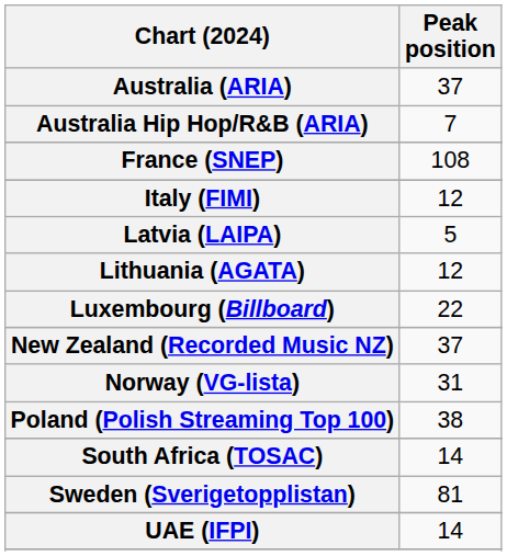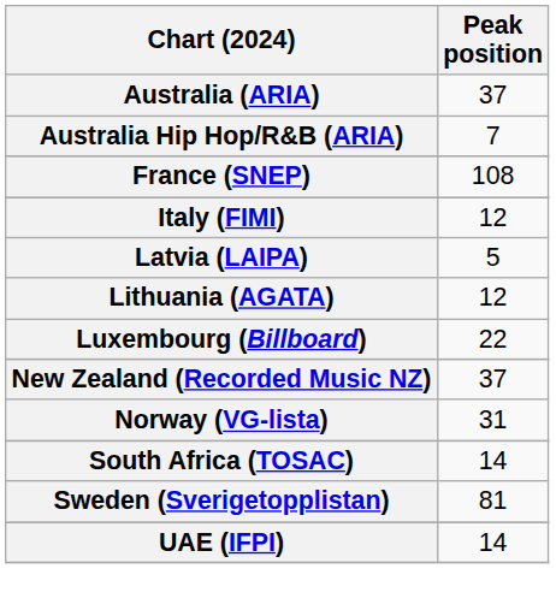 <table class="wikitable sortable plainrowheaders" style="text-align:center">
 <tr>
 <th scope="col">Chart (2024)</th>
 <th scope="col">Peak<br>position</th>
 </tr>
 <tr>
 <th scope="row">Australia (<a href='#'>ARIA</a>)</th>
 <td>37</td>
 </tr>
 <tr>
 <th scope="row">Australia Hip Hop/R&B (<a href='#'>ARIA</a>)</th>
 <td>7</td>
 </tr>
 <tr>
 </tr>
 <tr>
 </tr>
 <tr>
 </tr>
 <tr>
 <th scope="row">France (<a href='#'>SNEP</a>)</th>
 <td>108</td>
 </tr>
 <tr>
 </tr>
 <tr>
 </tr>
 <tr>
 <th scope="row">Italy (<a href='#'>FIMI</a>)</th>
 <td>12</td>
 </tr>
 <tr>
 <th scope="row">Latvia (<a href='#'>LAIPA</a>)</th>
 <td>5</td>
 </tr>
 <tr>
 <th scope="row">Lithuania (<a href='#'>AGATA</a>)</th>
 <td>12</td>
 </tr>
 <tr>
 <th scope="row">Luxembourg (<em><a href='#'>Billboard</a></em>)</th>
 <td>22</td>
 </tr>
 <tr>
 </tr>
 <tr>
 <th scope="row">New Zealand (<a href='#'>Recorded Music NZ</a>)</th>
 <td>37</td>
 </tr>
 <tr>
 <th scope="row">Norway (<a href='#'>VG-lista</a>)</th>
 <td>31</td>
 </tr>
 <tr>
-<th scope="row">Poland (<a href='#'>Polish Streaming Top 100</a>)</th>
-<td>38</td>
-</tr>
-<tr>
 </tr>
 <tr>
 </tr>
 <tr>
 <th scope="row">South Africa (<a href='#'>TOSAC</a>)</th>
 <td>14</td>
 </tr>
 <tr>
 <th scope="row">Sweden (<a href='#'>Sverigetopplistan</a>)</th>
 <td>81</td>
 </tr>
 <tr>
 </tr>
 <tr>
 <th scope="row">UAE (<a href='#'>IFPI</a>)</th>
 <td>14</td>
 </tr>
 <tr>
 </tr>
 <tr>
 </tr>
 <tr>
 </tr>
 <tr>
 </tr>
 <tr>
 </tr>
 </table>
